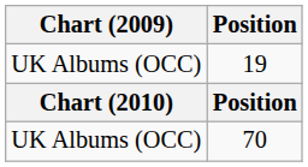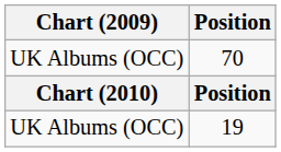 <table class="wikitable">
 <tr>
 <th>Chart (2009)</th>
 <th>Position</th>
 </tr>
 <tr>
 <td>UK Albums (OCC)</td>
-<td style="text-align:center;">19</td>
+<td style="text-align:center;">70</td>
 </tr>
 <tr>
 <th>Chart (2010)</th>
 <th>Position</th>
 </tr>
 <tr>
 <td>UK Albums (OCC)</td>
-<td style="text-align:center;">70</td>
+<td style="text-align:center;">19</td>
 </tr>
 </table>
